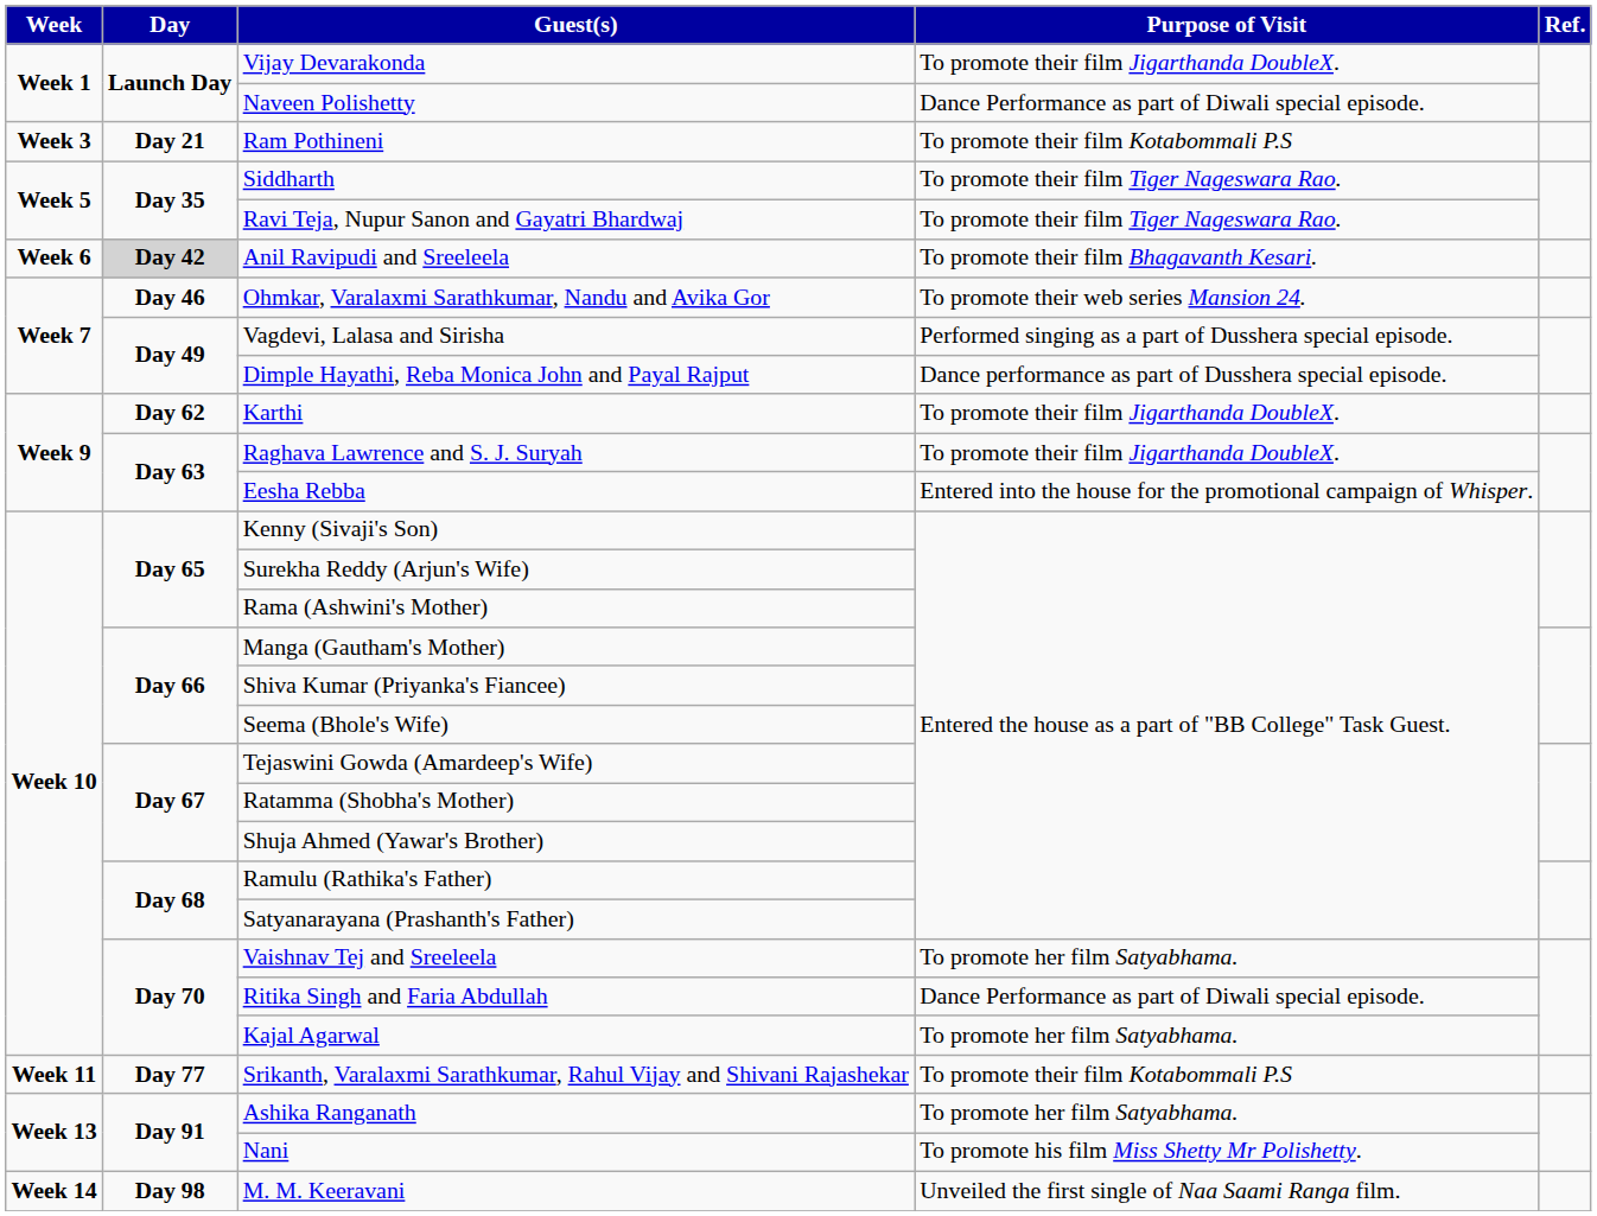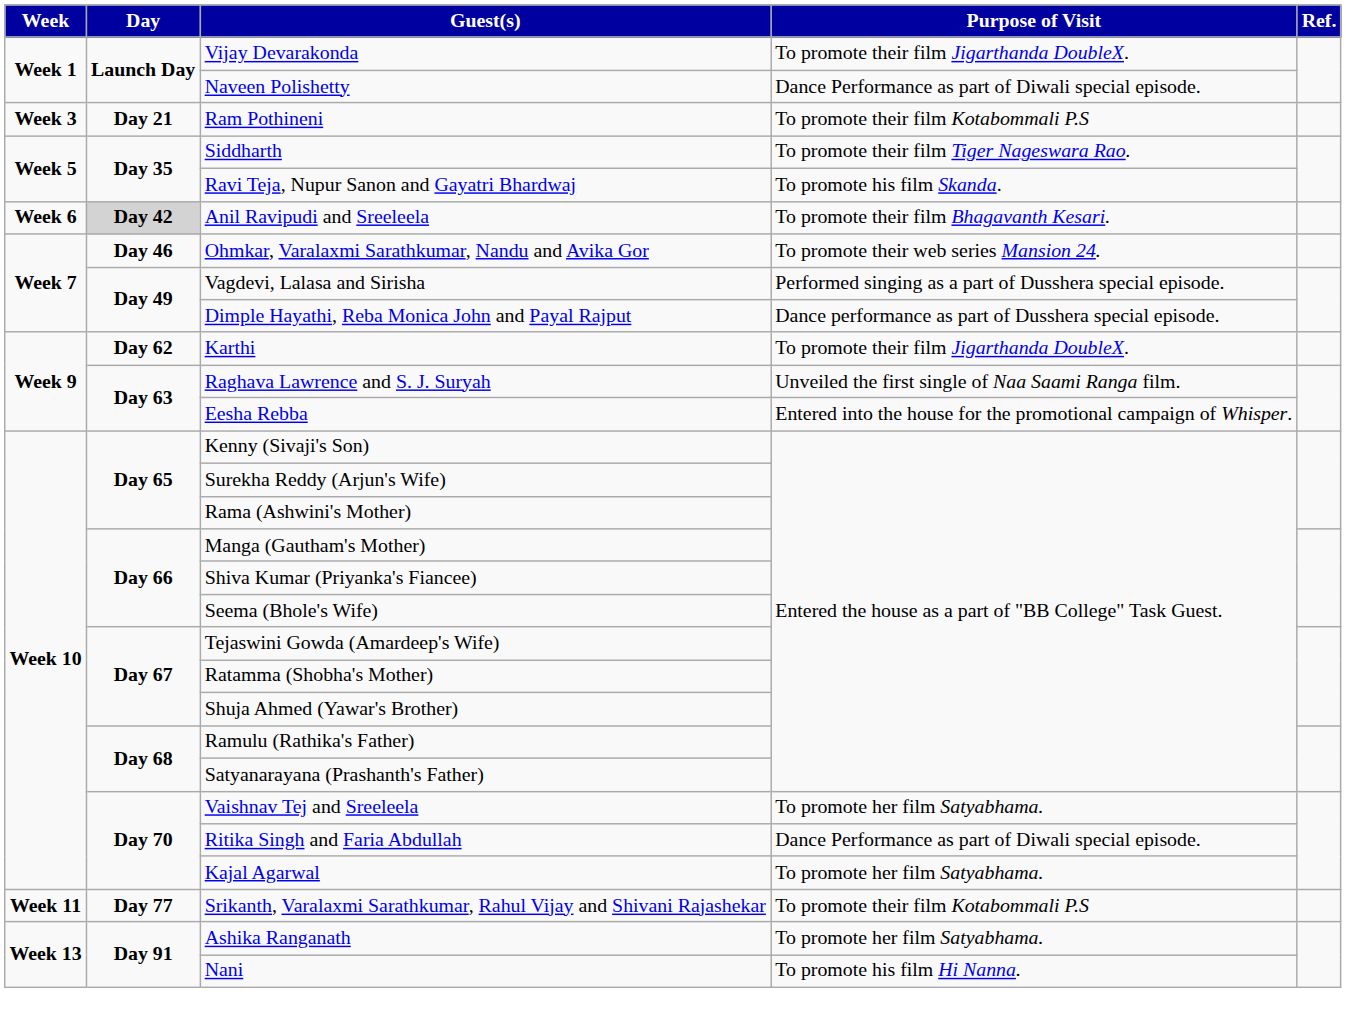 <table class="wikitable" style="font-size:85%;">
 <tr>
 <th style="background:#0000A0; color:white; ">Week</th>
 <th style="background:#0000A0; color:white; ">Day</th>
 <th style="background:#0000A0; color:white; ">Guest(s)</th>
 <th style="background:#0000A0; color:white; ">Purpose of Visit</th>
 <th style="background:#0000A0; color:white; ">Ref.</th>
 </tr>
 <tr>
 <td rowspan="2" style="text-align:center"><strong>Week 1</strong></td>
 <td rowspan="2" style="text-align:center"><strong>Launch Day</strong></td>
 <td><a href='#'>Vijay Devarakonda</a></td>
 <td>To promote their film <em><a href='#'>Jigarthanda DoubleX</a></em>.</td>
 <td rowspan="2"></td>
 </tr>
 <tr>
 <td><a href='#'>Naveen Polishetty</a></td>
 <td>Dance Performance as part of Diwali special episode.</td>
 </tr>
 <tr>
 <td style="text-align:center"><strong>Week 3</strong></td>
 <td style="text-align:center"><strong>Day 21</strong></td>
 <td><a href='#'>Ram Pothineni</a></td>
 <td>To promote their film <em>Kotabommali P.S</em></td>
 <td></td>
 </tr>
 <tr>
 <td rowspan="2" style="text-align:center"><strong>Week 5</strong></td>
 <td rowspan="2" style="text-align:center"><strong>Day 35</strong></td>
 <td><a href='#'>Siddharth</a></td>
 <td>To promote their film <em><a href='#'>Tiger Nageswara Rao</a>.</em></td>
 <td rowspan="2"></td>
 </tr>
 <tr>
 <td><a href='#'>Ravi Teja</a>, Nupur Sanon and <a href='#'>Gayatri Bhardwaj</a></td>
-<td>To promote their film <em><a href='#'>Tiger Nageswara Rao</a>.</em></td>
+<td>To promote his film <a href='#'><em>Skanda</em></a>.</td>
 </tr>
 <tr>
 <td style="text-align:center"><strong>Week 6</strong></td>
 <td style="background: lightgrey; text-align:center"><strong>Day 42</strong></td>
 <td><a href='#'>Anil Ravipudi</a> and <a href='#'>Sreeleela</a></td>
 <td>To promote their film <em><a href='#'>Bhagavanth Kesari</a>.</em></td>
 <td></td>
 </tr>
 <tr>
 <td rowspan="3" style="text-align:center"><strong>Week 7</strong></td>
 <td style="text-align:center"><strong>Day 46</strong></td>
 <td><a href='#'>Ohmkar</a>, <a href='#'>Varalaxmi Sarathkumar</a>, <a href='#'>Nandu</a> and <a href='#'>Avika Gor</a></td>
 <td>To promote their web series <em><a href='#'>Mansion 24</a>.</em></td>
 <td></td>
 </tr>
 <tr>
 <td rowspan="2" style="text-align:center"><strong>Day 49</strong></td>
 <td>Vagdevi, Lalasa and Sirisha</td>
 <td>Performed singing as a part of Dusshera special episode.</td>
 <td rowspan="2"></td>
 </tr>
 <tr>
 <td><a href='#'>Dimple Hayathi</a>, <a href='#'>Reba Monica John</a> and <a href='#'>Payal Rajput</a></td>
 <td>Dance performance as part of Dusshera special episode.</td>
 </tr>
 <tr>
 <td rowspan="3" style="text-align:center"><strong>Week 9</strong></td>
 <td style="text-align:center"><strong>Day 62</strong></td>
 <td><a href='#'>Karthi</a></td>
 <td>To promote their film <em><a href='#'>Jigarthanda DoubleX</a></em>.</td>
 <td></td>
 </tr>
 <tr>
 <td rowspan="2" style="text-align:center"><strong>Day 63</strong></td>
 <td><a href='#'>Raghava Lawrence</a> and <a href='#'>S. J. Suryah</a></td>
-<td>To promote their film <em><a href='#'>Jigarthanda DoubleX</a></em>.</td>
+<td>Unveiled the first single of <em>Naa Saami Ranga</em> film.</td>
 <td rowspan="2"></td>
 </tr>
 <tr>
 <td><a href='#'>Eesha Rebba</a></td>
 <td>Entered into the house for the promotional campaign of <em>Whisper</em>.</td>
 </tr>
 <tr>
 <td rowspan="14" style="text-align:center"><strong>Week 10</strong></td>
 <td rowspan="3" style="text-align:center"><strong>Day 65</strong></td>
 <td>Kenny (Sivaji's Son)</td>
 <td rowspan="11">Entered the house as a part of "BB College" Task Guest.</td>
 <td rowspan="3"></td>
 </tr>
 <tr>
 <td>Surekha Reddy (Arjun's Wife)</td>
 </tr>
 <tr>
 <td>Rama (Ashwini's Mother)</td>
 </tr>
 <tr>
 <td rowspan="3" style="text-align:center"><strong>Day 66</strong></td>
 <td>Manga (Gautham's Mother)</td>
 <td rowspan="3"></td>
 </tr>
 <tr>
 <td>Shiva Kumar (Priyanka's Fiancee)</td>
 </tr>
 <tr>
 <td>Seema (Bhole's Wife)</td>
 </tr>
 <tr>
 <td rowspan="3" style="text-align:center"><strong>Day 67</strong></td>
 <td>Tejaswini Gowda (Amardeep's Wife)</td>
 <td rowspan="3"></td>
 </tr>
 <tr>
 <td>Ratamma (Shobha's Mother)</td>
 </tr>
 <tr>
 <td>Shuja Ahmed (Yawar's Brother)</td>
 </tr>
 <tr>
 <td rowspan="2" style="text-align:center"><strong>Day 68</strong></td>
 <td>Ramulu (Rathika's Father)</td>
 <td rowspan="2"></td>
 </tr>
 <tr>
 <td>Satyanarayana (Prashanth's Father)</td>
 </tr>
 <tr>
 <td rowspan="3" style="text-align:center"><strong>Day 70</strong></td>
 <td><a href='#'>Vaishnav Tej</a> and <a href='#'>Sreeleela</a></td>
 <td>To promote  her film <em>Satyabhama.</em></td>
 <td rowspan="3"></td>
 </tr>
 <tr>
 <td><a href='#'>Ritika Singh</a> and <a href='#'>Faria Abdullah</a></td>
 <td>Dance Performance as part of Diwali special episode.</td>
 </tr>
 <tr>
 <td><a href='#'>Kajal Agarwal</a></td>
 <td>To promote  her film <em>Satyabhama.</em></td>
 </tr>
 <tr>
 <td style="text-align:center"><strong>Week 11</strong></td>
 <td style="text-align:center"><strong>Day 77</strong></td>
 <td><a href='#'>Srikanth</a>, <a href='#'>Varalaxmi Sarathkumar</a>, <a href='#'>Rahul Vijay</a> and <a href='#'>Shivani Rajashekar</a></td>
 <td>To promote their film <em>Kotabommali P.S</em></td>
 <td></td>
 </tr>
 <tr>
 <td rowspan="2" style="text-align:center"><strong>Week 13</strong></td>
 <td rowspan="2" style="text-align:center"><strong>Day 91</strong></td>
 <td><a href='#'>Ashika Ranganath</a></td>
 <td>To promote  her film <em>Satyabhama.</em></td>
 <td rowspan="2"></td>
 </tr>
 <tr>
 <td><a href='#'>Nani</a></td>
-<td>To promote his film <em><a href='#'>Miss Shetty Mr Polishetty</a></em>.</td>
-</tr>
-<tr>
-<td style="text-align:center"><strong>Week 14</strong></td>
-<td style="text-align:center"><strong>Day 98</strong></td>
-<td><a href='#'>M. M. Keeravani</a></td>
-<td>Unveiled the first single of <em>Naa Saami Ranga</em> film.</td>
-<td></td>
+<td>To promote his film <em><a href='#'>Hi Nanna</a>.</em></td>
 </tr>
 </table>
